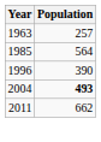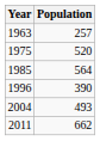 <table class="wikitable" style="line-height:1.1em;">
 <tr>
 <th>Year</th>
 <th>Population</th>
 </tr>
 <tr align="right">
 <td>1963</td>
 <td>257</td>
+</tr>
+<tr align="right">
+<td>1975</td>
+<td>520</td>
 </tr>
 <tr align="right">
 <td>1985</td>
 <td>564</td>
 </tr>
 <tr align="right">
 <td>1996</td>
 <td>390</td>
 </tr>
 <tr align="right">
 <td>2004</td>
-<td><strong>493</strong></td>
+<td>493</td>
 </tr>
 <tr align="right">
 <td>2011</td>
 <td>662</td>
 </tr>
 </table>
